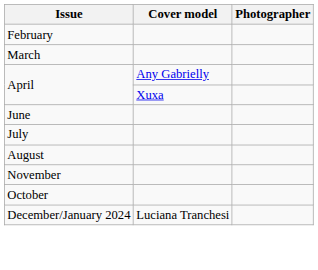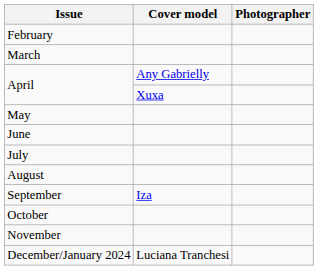 <table class="sortable wikitable">
 <tr>
 <th>Issue</th>
 <th>Cover model</th>
 <th>Photographer</th>
 </tr>
 <tr>
 <td>February</td>
 <td></td>
 <td></td>
 </tr>
 <tr>
 <td>March</td>
 <td></td>
 <td></td>
 </tr>
 <tr>
 <td rowspan="2">April</td>
 <td><a href='#'>Any Gabrielly</a></td>
 <td></td>
 </tr>
 <tr>
 <td><a href='#'>Xuxa</a></td>
 <td></td>
 </tr>
 <tr>
+<td>May</td>
+<td></td>
+<td></td>
+</tr>
+<tr>
 <td>June</td>
 <td></td>
 <td></td>
 </tr>
 <tr>
 <td>July</td>
 <td></td>
 <td></td>
 </tr>
 <tr>
 <td>August</td>
 <td></td>
 <td></td>
 </tr>
 <tr>
-<td>November</td>
+<td>September</td>
+<td><a href='#'>Iza</a></td>
+<td></td>
+</tr>
+<tr>
+<td>October</td>
 <td></td>
 <td></td>
 </tr>
 <tr>
-<td>October</td>
+<td>November</td>
 <td></td>
 <td></td>
 </tr>
 <tr>
 <td>December/January 2024</td>
 <td>Luciana Tranchesi</td>
 <td></td>
 </tr>
 </table>
